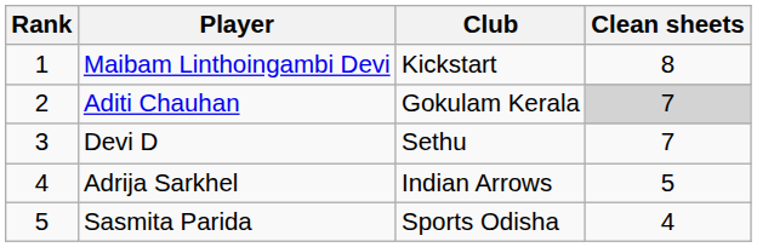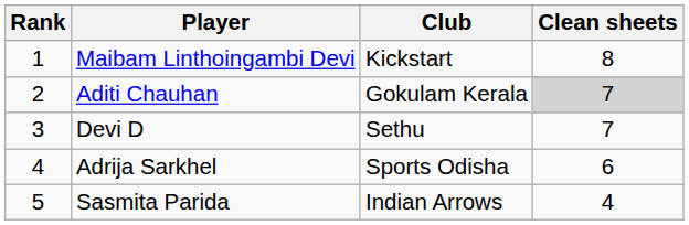 <table class="wikitable sortable" style="text-align:center">
 <tr>
 <th>Rank</th>
 <th>Player</th>
 <th>Club</th>
 <th>Clean sheets</th>
 </tr>
 <tr>
 <td rowspan="1">1</td>
 <td align="left"> <a href='#'>Maibam Linthoingambi Devi</a></td>
 <td align="left">Kickstart</td>
 <td rowspan="1">8</td>
 </tr>
 <tr>
 <td>2</td>
 <td align="left"> <a href='#'>Aditi Chauhan</a></td>
 <td align="left">Gokulam Kerala</td>
 <td style="background: lightgrey;">7</td>
 </tr>
 <tr>
 <td>3</td>
 <td align="left"> Devi D</td>
 <td align="left">Sethu</td>
 <td>7</td>
 </tr>
 <tr>
 <td rowspan="1">4</td>
 <td align="left"> Adrija Sarkhel</td>
-<td align="left">Indian Arrows</td>
-<td rowspan="1">5</td>
+<td align="left">Sports Odisha</td>
+<td rowspan="1">6</td>
 </tr>
 <tr>
 <td>5</td>
 <td align="left"> Sasmita Parida</td>
-<td align="left">Sports Odisha</td>
+<td align="left">Indian Arrows</td>
 <td>4</td>
 </tr>
 </table>
